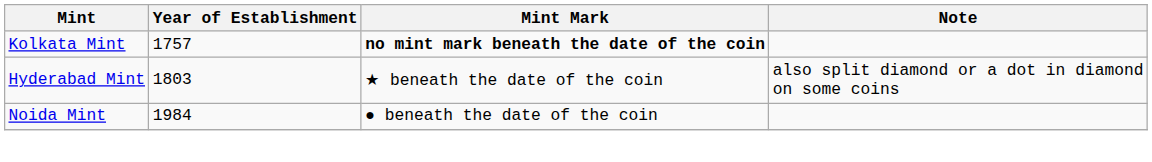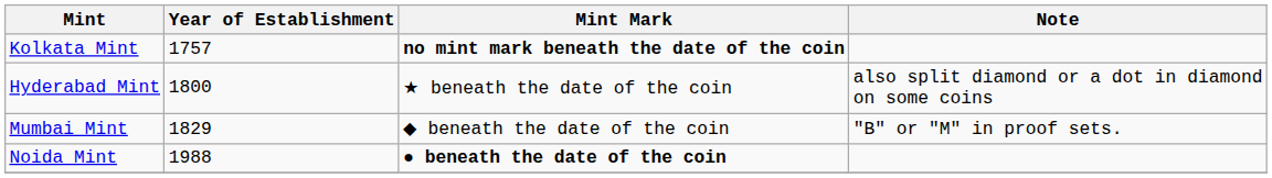 <table class="wikitable">
 <tr>
 <th>Mint</th>
 <th>Year of Establishment</th>
 <th>Mint Mark</th>
 <th>Note</th>
 </tr>
 <tr>
 <td><a href='#'>Kolkata Mint</a></td>
 <td>1757</td>
 <td><strong>no mint mark beneath the date of the coin</strong></td>
 <td></td>
 </tr>
 <tr>
 <td><a href='#'>Hyderabad Mint</a></td>
-<td>1803</td>
+<td>1800</td>
 <td>★ beneath the date of the coin</td>
 <td>also split diamond or a dot in diamond<br>on some coins</td>
 </tr>
 <tr>
+<td><a href='#'>Mumbai Mint</a></td>
+<td>1829</td>
+<td>◆ beneath the date of the coin</td>
+<td>"B" or "M" in proof sets.</td>
+</tr>
+<tr>
 <td><a href='#'>Noida Mint</a></td>
-<td>1984</td>
-<td>● beneath the date of the coin</td>
+<td>1988</td>
+<td><strong>● beneath the date of the coin</strong></td>
 <td></td>
 </tr>
 <tr>
 </tr>
 </table>
